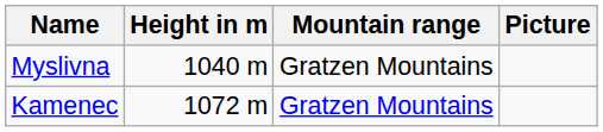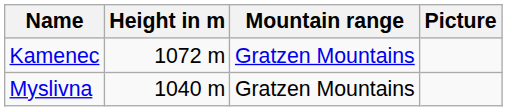 <table class="wikitable sortable">
 <tr>
 <th>Name</th>
 <th>Height in m</th>
 <th>Mountain range</th>
 <th>Picture</th>
 </tr>
 <tr>
+<td><a href='#'>Kamenec</a></td>
+<td style="text-align:right">1072 m</td>
+<td><a href='#'>Gratzen Mountains</a></td>
+<td></td>
+</tr>
+<tr>
 <td><a href='#'>Myslivna</a></td>
 <td style="text-align:right">1040 m</td>
 <td>Gratzen Mountains</td>
 <td></td>
 </tr>
-<tr>
-<td><a href='#'>Kamenec</a></td>
-<td style="text-align:right">1072 m</td>
-<td><a href='#'>Gratzen Mountains</a></td>
-<td></td>
-</tr>
 </table>
